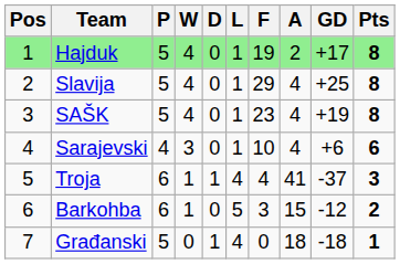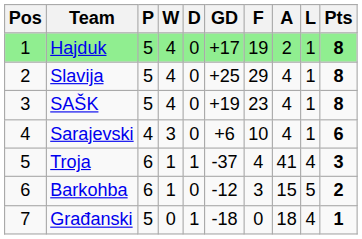 <table class="wikitable sortable" style="text-align: center;">
 <tr>
 <th>Pos</th>
 <th>Team</th>
 <th>P</th>
 <th>W</th>
 <th>D</th>
-<th>L</th>
+<th>GD</th>
 <th>F</th>
 <th>A</th>
-<th>GD</th>
+<th>L</th>
 <th>Pts</th>
 </tr>
 <tr style="background: #90EE90;">
 <td>1</td>
 <td style="text-align:left"><a href='#'>Hajduk</a></td>
 <td>5</td>
 <td>4</td>
 <td>0</td>
-<td>1</td>
+<td>+17</td>
 <td>19</td>
 <td>2</td>
-<td>+17</td>
+<td>1</td>
 <td><strong>8</strong></td>
 </tr>
 <tr>
 <td>2</td>
 <td style="text-align:left"><a href='#'>Slavija</a></td>
 <td>5</td>
 <td>4</td>
 <td>0</td>
-<td>1</td>
+<td>+25</td>
 <td>29</td>
 <td>4</td>
-<td>+25</td>
+<td>1</td>
 <td><strong>8</strong></td>
 </tr>
 <tr>
 <td>3</td>
 <td style="text-align:left"><a href='#'>SAŠK</a></td>
 <td>5</td>
 <td>4</td>
 <td>0</td>
-<td>1</td>
+<td>+19</td>
 <td>23</td>
 <td>4</td>
-<td>+19</td>
+<td>1</td>
 <td><strong>8</strong></td>
 </tr>
 <tr>
 <td>4</td>
 <td style="text-align:left"><a href='#'>Sarajevski</a></td>
 <td>4</td>
 <td>3</td>
 <td>0</td>
-<td>1</td>
+<td>+6</td>
 <td>10</td>
 <td>4</td>
-<td>+6</td>
+<td>1</td>
 <td><strong>6</strong></td>
 </tr>
 <tr>
 <td>5</td>
 <td style="text-align:left"><a href='#'>Troja</a></td>
 <td>6</td>
 <td>1</td>
 <td>1</td>
-<td>4</td>
+<td>-37</td>
 <td>4</td>
 <td>41</td>
-<td>-37</td>
+<td>4</td>
 <td><strong>3</strong></td>
 </tr>
 <tr>
 <td>6</td>
 <td style="text-align:left"><a href='#'>Barkohba</a></td>
 <td>6</td>
 <td>1</td>
 <td>0</td>
-<td>5</td>
+<td>-12</td>
 <td>3</td>
 <td>15</td>
-<td>-12</td>
+<td>5</td>
 <td><strong>2</strong></td>
 </tr>
 <tr>
 <td>7</td>
 <td style="text-align:left"><a href='#'>Građanski</a></td>
 <td>5</td>
 <td>0</td>
 <td>1</td>
-<td>4</td>
+<td>-18</td>
 <td>0</td>
 <td>18</td>
-<td>-18</td>
+<td>4</td>
 <td><strong>1</strong></td>
 </tr>
 </table>
